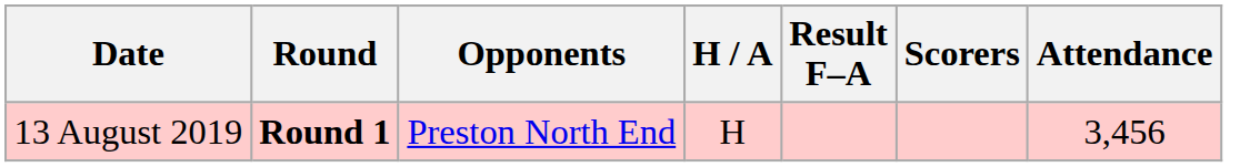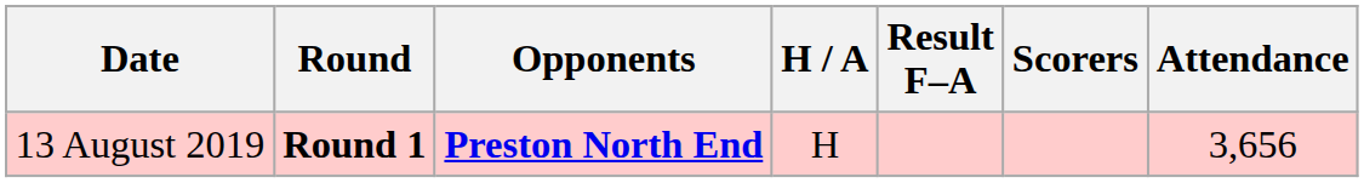 <table class="wikitable" style="text-align:center">
 <tr>
 <th>Date</th>
 <th>Round</th>
 <th>Opponents</th>
 <th>H / A</th>
 <th>Result<br>F–A</th>
 <th>Scorers</th>
 <th>Attendance</th>
 </tr>
 <tr style="background:#fcc;">
 <td>13 August 2019</td>
 <td><strong>Round 1</strong></td>
-<td><a href='#'>Preston North End</a></td>
+<td><strong><a href='#'>Preston North End</a></strong></td>
 <td>H</td>
 <td></td>
 <td></td>
-<td>3,456</td>
+<td>3,656</td>
 </tr>
 </table>
